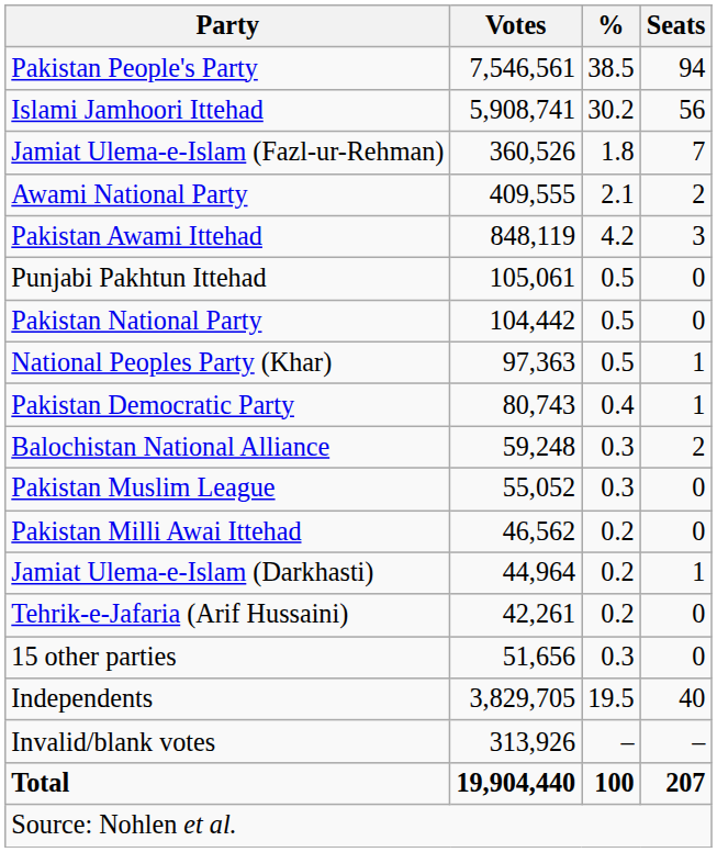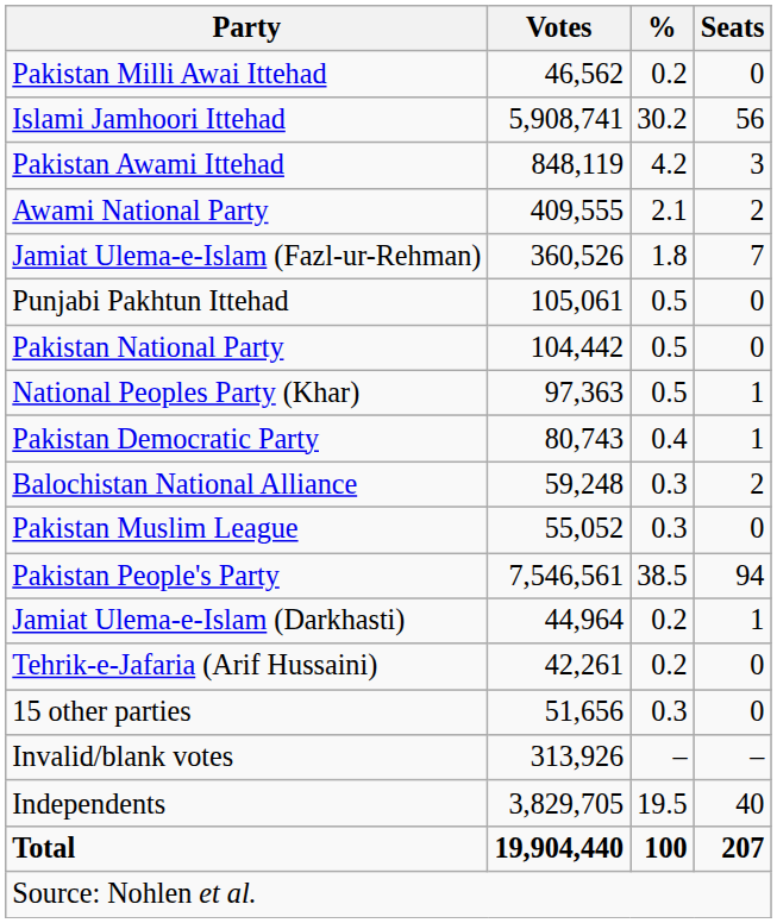 <table class=wikitable style=text-align:right>
 <tr>
 <th>Party</th>
 <th>Votes</th>
 <th>%</th>
 <th>Seats</th>
 </tr>
 <tr>
-<td align=left><a href='#'>Pakistan People's Party</a></td>
-<td>7,546,561</td>
-<td>38.5</td>
-<td>94</td>
+<td align=left><a href='#'>Pakistan Milli Awai Ittehad</a></td>
+<td>46,562</td>
+<td>0.2</td>
+<td>0</td>
 </tr>
 <tr>
 <td align=left><a href='#'>Islami Jamhoori Ittehad</a></td>
 <td>5,908,741</td>
 <td>30.2</td>
 <td>56</td>
 </tr>
 <tr>
-<td align=left><a href='#'>Jamiat Ulema-e-Islam</a> (Fazl-ur-Rehman)</td>
-<td>360,526</td>
-<td>1.8</td>
-<td>7</td>
+<td align=left><a href='#'>Pakistan Awami Ittehad</a></td>
+<td>848,119</td>
+<td>4.2</td>
+<td>3</td>
 </tr>
 <tr>
 <td align=left><a href='#'>Awami National Party</a></td>
 <td>409,555</td>
 <td>2.1</td>
 <td>2</td>
 </tr>
 <tr>
-<td align=left><a href='#'>Pakistan Awami Ittehad</a></td>
-<td>848,119</td>
-<td>4.2</td>
-<td>3</td>
+<td align=left><a href='#'>Jamiat Ulema-e-Islam</a> (Fazl-ur-Rehman)</td>
+<td>360,526</td>
+<td>1.8</td>
+<td>7</td>
 </tr>
 <tr>
 <td align=left>Punjabi Pakhtun Ittehad</td>
 <td>105,061</td>
 <td>0.5</td>
 <td>0</td>
 </tr>
 <tr>
 <td align=left><a href='#'>Pakistan National Party</a></td>
 <td>104,442</td>
 <td>0.5</td>
 <td>0</td>
 </tr>
 <tr>
 <td align=left><a href='#'>National Peoples Party</a> (Khar)</td>
 <td>97,363</td>
 <td>0.5</td>
 <td>1</td>
 </tr>
 <tr>
 <td align=left><a href='#'>Pakistan Democratic Party</a></td>
 <td>80,743</td>
 <td>0.4</td>
 <td>1</td>
 </tr>
 <tr>
 <td align=left><a href='#'>Balochistan National Alliance</a></td>
 <td>59,248</td>
 <td>0.3</td>
 <td>2</td>
 </tr>
 <tr>
 <td align=left><a href='#'>Pakistan Muslim League</a></td>
 <td>55,052</td>
 <td>0.3</td>
 <td>0</td>
 </tr>
 <tr>
-<td align=left><a href='#'>Pakistan Milli Awai Ittehad</a></td>
-<td>46,562</td>
-<td>0.2</td>
-<td>0</td>
+<td align=left><a href='#'>Pakistan People's Party</a></td>
+<td>7,546,561</td>
+<td>38.5</td>
+<td>94</td>
 </tr>
 <tr>
 <td align=left><a href='#'>Jamiat Ulema-e-Islam</a> (Darkhasti)</td>
 <td>44,964</td>
 <td>0.2</td>
 <td>1</td>
 </tr>
 <tr>
 <td align=left><a href='#'>Tehrik-e-Jafaria</a> (Arif Hussaini)</td>
 <td>42,261</td>
 <td>0.2</td>
 <td>0</td>
 </tr>
 <tr>
 <td align=left>15 other parties</td>
 <td>51,656</td>
 <td>0.3</td>
 <td>0</td>
 </tr>
 <tr>
+<td align=left>Invalid/blank votes</td>
+<td>313,926</td>
+<td>–</td>
+<td>–</td>
+</tr>
+<tr>
 <td align=left>Independents</td>
 <td>3,829,705</td>
 <td>19.5</td>
 <td>40</td>
-</tr>
-<tr>
-<td align=left>Invalid/blank votes</td>
-<td>313,926</td>
-<td>–</td>
-<td>–</td>
 </tr>
 <tr>
 <td align=left><strong>Total</strong></td>
 <td><strong>19,904,440</strong></td>
 <td><strong>100</strong></td>
 <td><strong>207</strong></td>
 </tr>
 <tr>
 <td colspan="4" style="text-align:left;">Source: Nohlen <em>et al.</em></td>
 </tr>
 </table>
